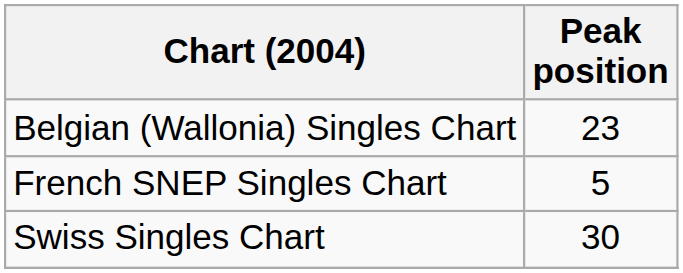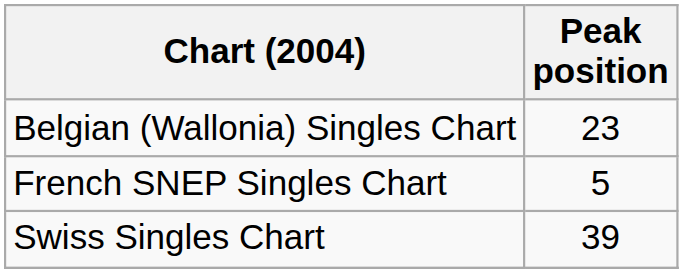 <table class="wikitable sortable">
 <tr>
 <th>Chart (2004)</th>
 <th>Peak<br>position</th>
 </tr>
 <tr>
 <td>Belgian (Wallonia) Singles Chart</td>
 <td align="center">23</td>
 </tr>
 <tr>
 <td>French SNEP Singles Chart</td>
 <td align="center">5</td>
 </tr>
 <tr>
 <td>Swiss Singles Chart</td>
-<td align="center">30</td>
+<td align="center">39</td>
 </tr>
 <tr>
 </tr>
 <tr>
 </tr>
 </table>
